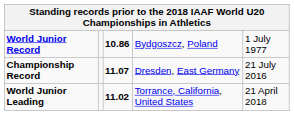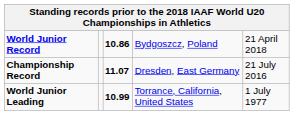 <table class="wikitable" width=75%>
 <tr>
 <th colspan="5">Standing records prior to the 2018 IAAF World U20 Championships in Athletics</th>
 </tr>
 <tr>
 <td><strong><a href='#'>World Junior Record</a></strong></td>
 <td></td>
 <td><strong>10.86</strong></td>
 <td><a href='#'>Bydgoszcz</a>, <a href='#'>Poland</a></td>
-<td>1 July 1977</td>
+<td>21 April 2018</td>
 </tr>
 <tr>
 <td><strong>Championship Record</strong></td>
 <td></td>
 <td><strong>11.07</strong></td>
 <td><a href='#'>Dresden</a>, <a href='#'>East Germany</a></td>
 <td>21 July 2016</td>
 </tr>
 <tr>
 <td><strong>World Junior Leading</strong></td>
 <td></td>
-<td><strong>11.02</strong></td>
+<td><strong>10.99</strong></td>
 <td><a href='#'>Torrance, California</a>, <a href='#'>United States</a></td>
-<td>21 April 2018</td>
+<td>1 July 1977</td>
 </tr>
 </table>
